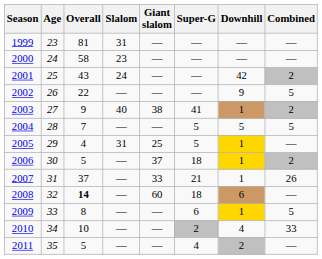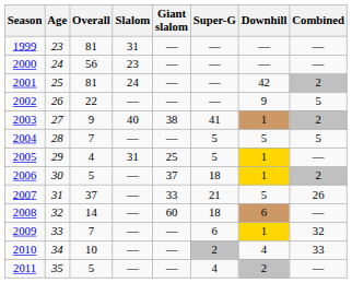 <table class=wikitable style="text-align:center">
 <tr>
 <th>Season</th>
 <th>Age</th>
 <th>Overall</th>
 <th>Slalom</th>
 <th>Giant<br>slalom</th>
 <th>Super-G</th>
 <th>Downhill</th>
 <th>Combined</th>
 </tr>
 <tr>
 <td><a href='#'>1999</a></td>
 <td><em>23</em></td>
 <td>81</td>
 <td>31</td>
 <td>—</td>
 <td>—</td>
 <td>—</td>
 <td>—</td>
 </tr>
 <tr>
 <td><a href='#'>2000</a></td>
 <td><em>24</em></td>
-<td>58</td>
+<td>56</td>
 <td>23</td>
 <td>—</td>
 <td>—</td>
 <td>—</td>
 <td>—</td>
 </tr>
 <tr>
 <td><a href='#'>2001</a></td>
 <td><em>25</em></td>
-<td>43</td>
+<td>81</td>
 <td>24</td>
 <td>—</td>
 <td>—</td>
 <td>42</td>
 <td style="background:silver;">2</td>
 </tr>
 <tr>
 <td><a href='#'>2002</a></td>
 <td><em>26</em></td>
 <td>22</td>
 <td>—</td>
 <td>—</td>
 <td>—</td>
 <td>9</td>
 <td>5</td>
 </tr>
 <tr>
 <td><a href='#'>2003</a></td>
 <td><em>27</em></td>
 <td>9</td>
 <td>40</td>
 <td>38</td>
 <td>41</td>
 <td style="background:#cc9966;">1</td>
 <td style="background:silver;">2</td>
 </tr>
 <tr>
 <td><a href='#'>2004</a></td>
 <td><em>28</em></td>
 <td>7</td>
 <td>—</td>
 <td>—</td>
 <td>5</td>
 <td>5</td>
 <td>5</td>
 </tr>
 <tr>
 <td><a href='#'>2005</a></td>
 <td><em>29</em></td>
 <td>4</td>
 <td>31</td>
 <td>25</td>
 <td>5</td>
 <td style="background:gold;">1</td>
 <td>—</td>
 </tr>
 <tr>
 <td><a href='#'>2006</a></td>
 <td><em>30</em></td>
 <td>5</td>
 <td>—</td>
 <td>37</td>
 <td>18</td>
 <td style="background:gold;">1</td>
 <td style="background:silver;">2</td>
 </tr>
 <tr>
 <td><a href='#'>2007</a></td>
 <td><em>31</em></td>
 <td>37</td>
 <td>—</td>
 <td>33</td>
 <td>21</td>
-<td>1</td>
+<td>5</td>
 <td>26</td>
 </tr>
 <tr>
 <td><a href='#'>2008</a></td>
 <td><em>32</em></td>
-<td><strong>14</strong></td>
+<td>14</td>
 <td>—</td>
 <td>60</td>
 <td>18</td>
 <td style="background:#cc9966;">6</td>
 <td>—</td>
 </tr>
 <tr>
 <td><a href='#'>2009</a></td>
 <td><em>33</em></td>
-<td>8</td>
+<td>7</td>
 <td>—</td>
 <td>—</td>
 <td>6</td>
 <td style="background:gold;">1</td>
-<td>5</td>
+<td>32</td>
 </tr>
 <tr>
 <td><a href='#'>2010</a></td>
 <td><em>34</em></td>
 <td>10</td>
 <td>—</td>
 <td>—</td>
 <td style="background:silver;">2</td>
 <td>4</td>
 <td>33</td>
 </tr>
 <tr>
 <td><a href='#'>2011</a></td>
 <td><em>35</em></td>
 <td>5</td>
 <td>—</td>
 <td>—</td>
 <td>4</td>
 <td style="background:silver;">2</td>
 <td>—</td>
 </tr>
 </table>
